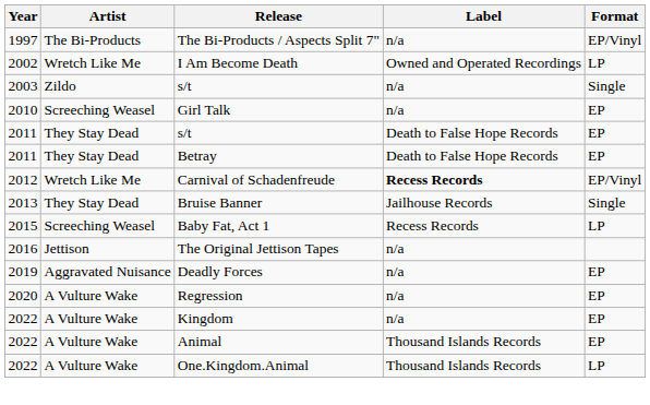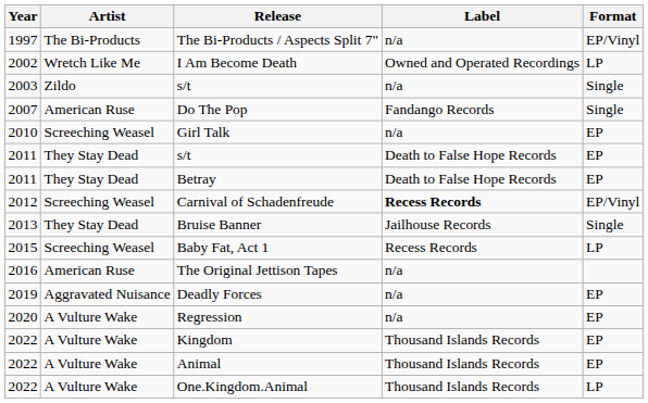 <table class="wikitable sortable">
 <tr>
 <th>Year</th>
 <th>Artist</th>
 <th>Release</th>
 <th>Label</th>
 <th>Format</th>
 </tr>
 <tr>
 <td>1997</td>
 <td>The Bi-Products</td>
 <td>The Bi-Products / Aspects Split 7"</td>
 <td>n/a</td>
 <td>EP/Vinyl</td>
 </tr>
 <tr>
 <td>2002</td>
 <td>Wretch Like Me</td>
 <td>I Am Become Death</td>
 <td>Owned and Operated Recordings</td>
 <td>LP</td>
 </tr>
 <tr>
 <td>2003</td>
 <td>Zildo</td>
 <td>s/t</td>
 <td>n/a</td>
 <td>Single</td>
 </tr>
 <tr>
+<td>2007</td>
+<td>American Ruse</td>
+<td>Do The Pop</td>
+<td>Fandango Records</td>
+<td>Single</td>
+</tr>
+<tr>
 <td>2010</td>
 <td>Screeching Weasel</td>
 <td>Girl Talk</td>
 <td>n/a</td>
 <td>EP</td>
 </tr>
 <tr>
 <td>2011</td>
 <td>They Stay Dead</td>
 <td>s/t</td>
 <td>Death to False Hope Records</td>
 <td>EP</td>
 </tr>
 <tr>
 <td>2011</td>
 <td>They Stay Dead</td>
 <td>Betray</td>
 <td>Death to False Hope Records</td>
 <td>EP</td>
 </tr>
 <tr>
 <td>2012</td>
-<td>Wretch Like Me</td>
+<td>Screeching Weasel</td>
 <td>Carnival of Schadenfreude</td>
 <td><strong>Recess Records</strong></td>
 <td>EP/Vinyl</td>
 </tr>
 <tr>
 <td>2013</td>
 <td>They Stay Dead</td>
 <td>Bruise Banner</td>
 <td>Jailhouse Records</td>
 <td>Single</td>
 </tr>
 <tr>
 <td>2015</td>
 <td>Screeching Weasel</td>
 <td>Baby Fat, Act 1</td>
 <td>Recess Records</td>
 <td>LP</td>
 </tr>
 <tr>
 <td>2016</td>
-<td>Jettison</td>
+<td>American Ruse</td>
 <td>The Original Jettison Tapes</td>
 <td>n/a</td>
 <td></td>
 </tr>
 <tr>
 <td>2019</td>
 <td>Aggravated Nuisance</td>
 <td>Deadly Forces</td>
 <td>n/a</td>
 <td>EP</td>
 </tr>
 <tr>
 <td>2020</td>
 <td>A Vulture Wake</td>
 <td>Regression</td>
 <td>n/a</td>
 <td>EP</td>
 </tr>
 <tr>
 <td>2022</td>
 <td>A Vulture Wake</td>
 <td>Kingdom</td>
-<td>n/a</td>
+<td>Thousand Islands Records</td>
 <td>EP</td>
 </tr>
 <tr>
 <td>2022</td>
 <td>A Vulture Wake</td>
 <td>Animal</td>
 <td>Thousand Islands Records</td>
 <td>EP</td>
 </tr>
 <tr>
 <td>2022</td>
 <td>A Vulture Wake</td>
 <td>One.Kingdom.Animal</td>
 <td>Thousand Islands Records</td>
 <td>LP</td>
 </tr>
 </table>
